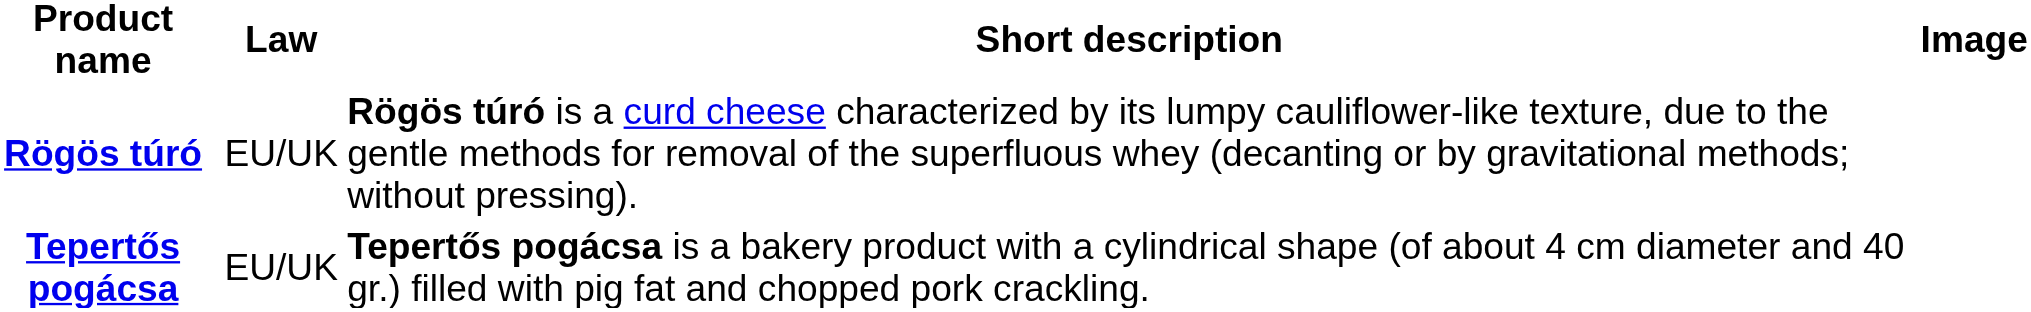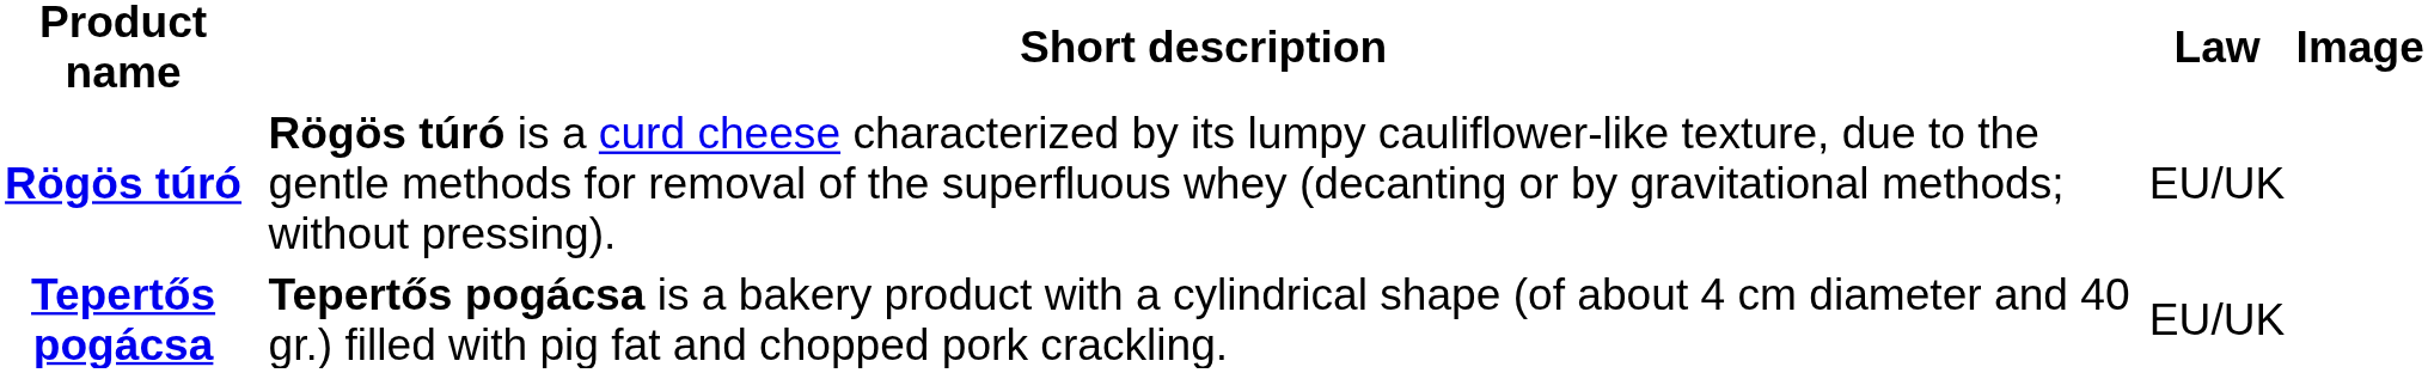 <table>
 <tr>
 <th>Product name</th>
+<th>Short description</th>
 <th>Law</th>
-<th>Short description</th>
 <th>Image</th>
 </tr>
 <tr>
 <th><a href='#'>Rögös túró</a></th>
+<td><strong>Rögös túró</strong> is a <a href='#'>curd cheese</a> characterized by its lumpy cauliflower-like texture, due to the gentle methods for removal of the superfluous whey (decanting or by gravitational methods; without pressing).</td>
 <td>EU/UK</td>
-<td><strong>Rögös túró</strong> is a <a href='#'>curd cheese</a> characterized by its lumpy cauliflower-like texture, due to the gentle methods for removal of the superfluous whey (decanting or by gravitational methods; without pressing).</td>
 <td></td>
 </tr>
 <tr>
 <th><a href='#'>Tepertős pogácsa</a></th>
+<td><strong>Tepertős pogácsa</strong> is a bakery product with a cylindrical shape (of about 4 cm diameter and 40 gr.) filled with pig fat and chopped pork crackling.</td>
 <td>EU/UK</td>
-<td><strong>Tepertős pogácsa</strong> is a bakery product with a cylindrical shape (of about 4 cm diameter and 40 gr.) filled with pig fat and chopped pork crackling.</td>
 <td></td>
 </tr>
 </table>
